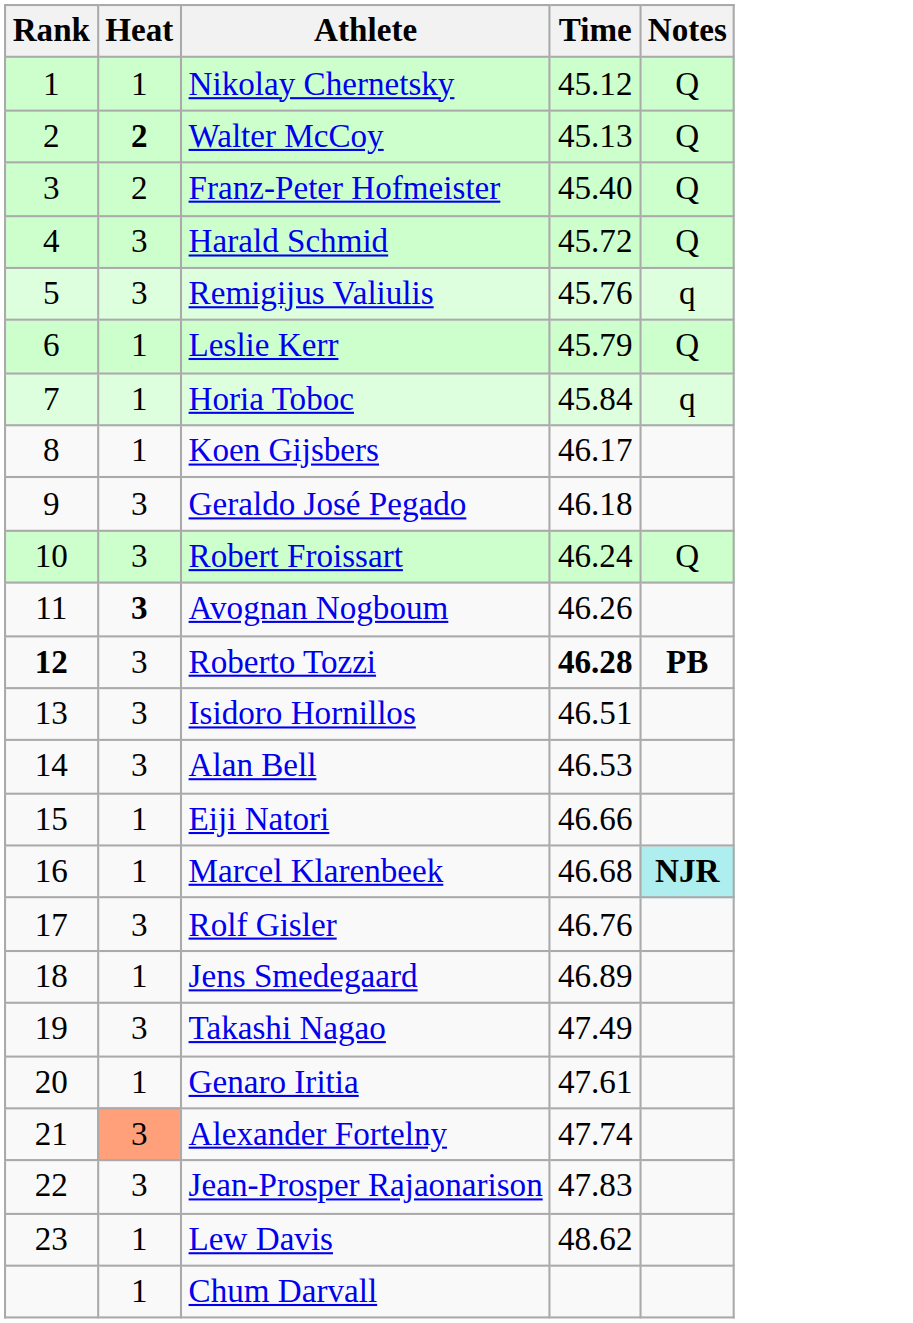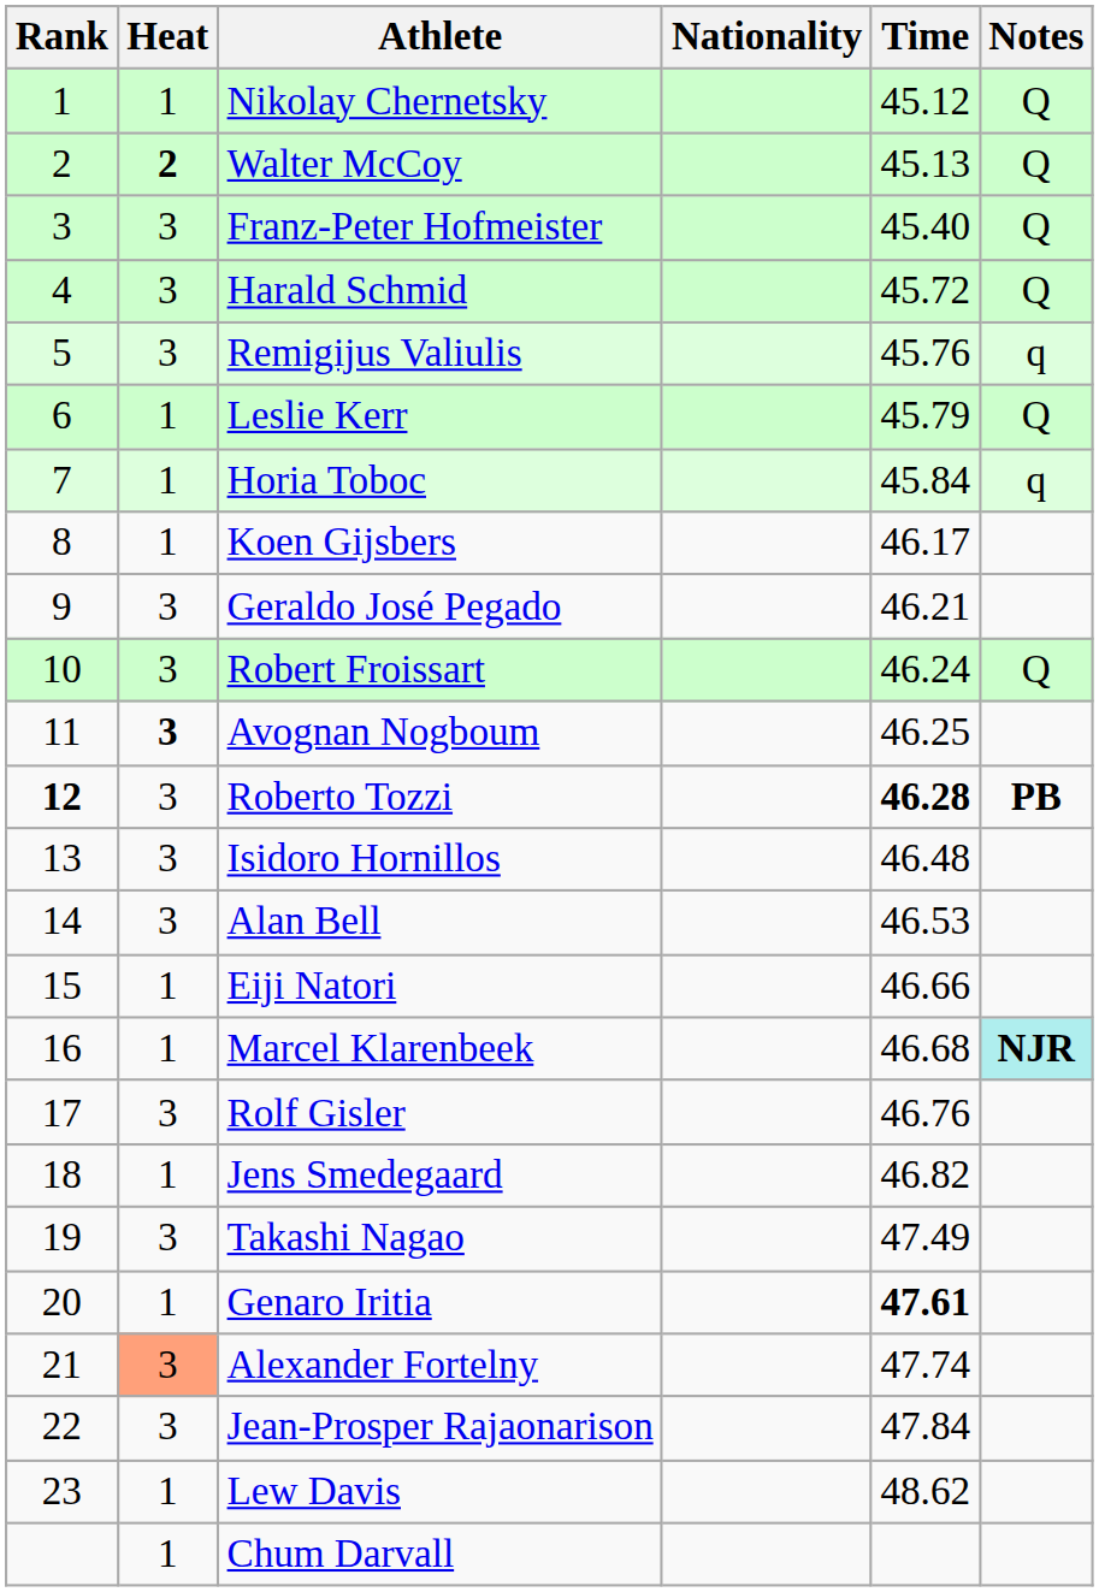 <table class="wikitable sortable" style="text-align:center">
 <tr>
 <th>Rank</th>
 <th>Heat</th>
 <th>Athlete</th>
+<th>Nationality</th>
 <th>Time</th>
 <th>Notes</th>
 </tr>
 <tr bgcolor=ccffcc>
 <td>1</td>
 <td>1</td>
 <td align=left><a href='#'>Nikolay Chernetsky</a></td>
+<td align=left></td>
 <td>45.12</td>
 <td>Q</td>
 </tr>
 <tr bgcolor=ccffcc>
 <td>2</td>
 <td><strong>2</strong></td>
 <td align=left><a href='#'>Walter McCoy</a></td>
+<td align=left></td>
 <td>45.13</td>
 <td>Q</td>
 </tr>
 <tr bgcolor=ccffcc>
 <td>3</td>
-<td>2</td>
+<td>3</td>
 <td align=left><a href='#'>Franz-Peter Hofmeister</a></td>
+<td align=left></td>
 <td>45.40</td>
 <td>Q</td>
 </tr>
 <tr bgcolor=ccffcc>
 <td>4</td>
 <td>3</td>
 <td align=left><a href='#'>Harald Schmid</a></td>
+<td align=left></td>
 <td>45.72</td>
 <td>Q</td>
 </tr>
 <tr bgcolor=ddffdd>
 <td>5</td>
 <td>3</td>
 <td align=left><a href='#'>Remigijus Valiulis</a></td>
+<td align=left></td>
 <td>45.76</td>
 <td>q</td>
 </tr>
 <tr bgcolor=ccffcc>
 <td>6</td>
 <td>1</td>
 <td align=left><a href='#'>Leslie Kerr</a></td>
+<td align=left></td>
 <td>45.79</td>
 <td>Q</td>
 </tr>
 <tr bgcolor=ddffdd>
 <td>7</td>
 <td>1</td>
 <td align=left><a href='#'>Horia Toboc</a></td>
+<td align=left></td>
 <td>45.84</td>
 <td>q</td>
 </tr>
 <tr>
 <td>8</td>
 <td>1</td>
 <td align=left><a href='#'>Koen Gijsbers</a></td>
+<td align=left></td>
 <td>46.17</td>
 <td></td>
 </tr>
 <tr>
 <td>9</td>
 <td>3</td>
 <td align=left><a href='#'>Geraldo José Pegado</a></td>
-<td>46.18</td>
+<td align=left></td>
+<td>46.21</td>
 <td></td>
 </tr>
 <tr bgcolor=ccffcc>
 <td>10</td>
 <td>3</td>
 <td align=left><a href='#'>Robert Froissart</a></td>
+<td align=left></td>
 <td>46.24</td>
 <td>Q</td>
 </tr>
 <tr>
 <td>11</td>
 <td><strong>3</strong></td>
 <td align=left><a href='#'>Avognan Nogboum</a></td>
-<td>46.26</td>
+<td align=left></td>
+<td>46.25</td>
 <td></td>
 </tr>
 <tr>
 <td><strong>12</strong></td>
 <td>3</td>
 <td align=left><a href='#'>Roberto Tozzi</a></td>
+<td align=left></td>
 <td><strong>46.28</strong></td>
 <td><strong>PB</strong></td>
 </tr>
 <tr>
 <td>13</td>
 <td>3</td>
 <td align=left><a href='#'>Isidoro Hornillos</a></td>
-<td>46.51</td>
+<td align=left></td>
+<td>46.48</td>
 <td></td>
 </tr>
 <tr>
 <td>14</td>
 <td>3</td>
 <td align=left><a href='#'>Alan Bell</a></td>
+<td align=left></td>
 <td>46.53</td>
 <td></td>
 </tr>
 <tr>
 <td>15</td>
 <td>1</td>
 <td align=left><a href='#'>Eiji Natori</a></td>
+<td align=left></td>
 <td>46.66</td>
 <td></td>
 </tr>
 <tr>
 <td>16</td>
 <td>1</td>
 <td align=left><a href='#'>Marcel Klarenbeek</a></td>
+<td align=left></td>
 <td>46.68</td>
 <td style="background: paleturquoise;"><strong>NJR</strong></td>
 </tr>
 <tr>
 <td>17</td>
 <td>3</td>
 <td align=left><a href='#'>Rolf Gisler</a></td>
+<td align=left></td>
 <td>46.76</td>
 <td></td>
 </tr>
 <tr>
 <td>18</td>
 <td>1</td>
 <td align=left><a href='#'>Jens Smedegaard</a></td>
-<td>46.89</td>
+<td align=left></td>
+<td>46.82</td>
 <td></td>
 </tr>
 <tr>
 <td>19</td>
 <td>3</td>
 <td align=left><a href='#'>Takashi Nagao</a></td>
+<td align=left></td>
 <td>47.49</td>
 <td></td>
 </tr>
 <tr>
 <td>20</td>
 <td>1</td>
 <td align=left><a href='#'>Genaro Iritia</a></td>
-<td>47.61</td>
+<td align=left></td>
+<td><strong>47.61</strong></td>
 <td></td>
 </tr>
 <tr>
 <td>21</td>
 <td style="background: lightsalmon;">3</td>
 <td align=left><a href='#'>Alexander Fortelny</a></td>
+<td align=left></td>
 <td>47.74</td>
 <td></td>
 </tr>
 <tr>
 <td>22</td>
 <td>3</td>
 <td align=left><a href='#'>Jean-Prosper Rajaonarison</a></td>
-<td>47.83</td>
+<td align=left></td>
+<td>47.84</td>
 <td></td>
 </tr>
 <tr>
 <td>23</td>
 <td>1</td>
 <td align=left><a href='#'>Lew Davis</a></td>
+<td align=left></td>
 <td>48.62</td>
 <td></td>
 </tr>
 <tr>
 <td></td>
 <td>1</td>
 <td align=left><a href='#'>Chum Darvall</a></td>
+<td align=left></td>
 <td></td>
 <td></td>
 </tr>
 </table>
